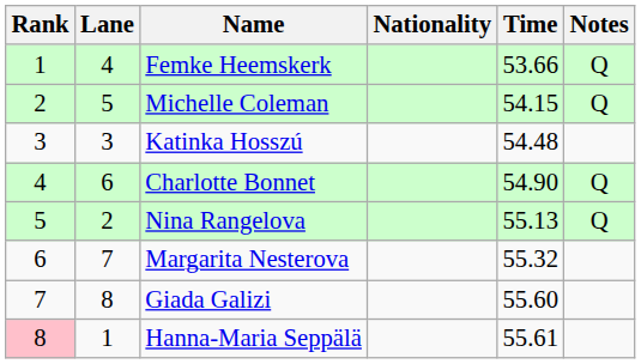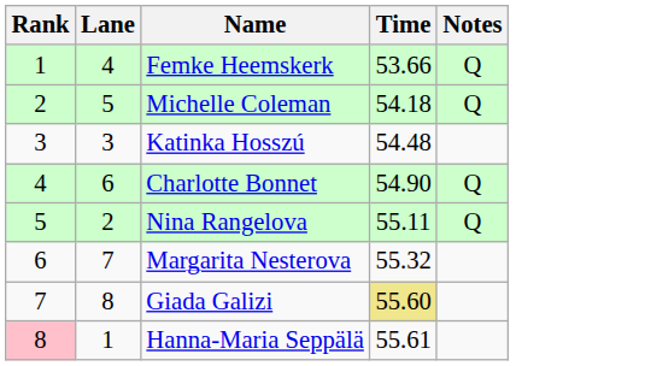 <table class="wikitable sortable" style="text-align:center">
 <tr>
 <th>Rank</th>
 <th>Lane</th>
 <th>Name</th>
-<th>Nationality</th>
 <th>Time</th>
 <th>Notes</th>
 </tr>
 <tr bgcolor=ccffcc>
 <td>1</td>
 <td>4</td>
 <td align=left><a href='#'>Femke Heemskerk</a></td>
-<td align=left></td>
 <td>53.66</td>
 <td>Q</td>
 </tr>
 <tr bgcolor=ccffcc>
 <td>2</td>
 <td>5</td>
 <td align=left><a href='#'>Michelle Coleman</a></td>
-<td align=left></td>
-<td>54.15</td>
+<td>54.18</td>
 <td>Q</td>
 </tr>
 <tr>
 <td>3</td>
 <td>3</td>
 <td align=left><a href='#'>Katinka Hosszú</a></td>
-<td align=left></td>
 <td>54.48</td>
 <td></td>
 </tr>
 <tr bgcolor=ccffcc>
 <td>4</td>
 <td>6</td>
 <td align=left><a href='#'>Charlotte Bonnet</a></td>
-<td align=left></td>
 <td>54.90</td>
 <td>Q</td>
 </tr>
 <tr bgcolor=ccffcc>
 <td>5</td>
 <td>2</td>
 <td align=left><a href='#'>Nina Rangelova</a></td>
-<td align=left></td>
-<td>55.13</td>
+<td>55.11</td>
 <td>Q</td>
 </tr>
 <tr>
 <td>6</td>
 <td>7</td>
 <td align=left><a href='#'>Margarita Nesterova</a></td>
-<td align=left></td>
 <td>55.32</td>
 <td></td>
 </tr>
 <tr>
 <td>7</td>
 <td>8</td>
 <td align=left><a href='#'>Giada Galizi</a></td>
-<td align=left></td>
-<td>55.60</td>
+<td style="background: khaki;">55.60</td>
 <td></td>
 </tr>
 <tr>
 <td style="background: pink;">8</td>
 <td>1</td>
 <td align=left><a href='#'>Hanna-Maria Seppälä</a></td>
-<td align=left></td>
 <td>55.61</td>
 <td></td>
 </tr>
 </table>
